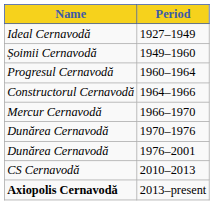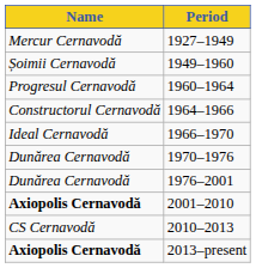 <table class="wikitable" style="text-align: left">
 <tr>
 <th style="background:#f6d21c;color:#3d5aa8;border:1px solid #3d5aa8">Name</th>
 <th style="background:#f6d21c;color:#3d5aa8;border:1px solid #3d5aa8">Period</th>
 </tr>
 <tr>
-<td align=left><em>Ideal Cernavodă</em></td>
+<td align=left><em>Mercur Cernavodă</em></td>
 <td>1927–1949</td>
 </tr>
 <tr>
 <td align=left><em>Șoimii Cernavodă</em></td>
 <td>1949–1960</td>
 </tr>
 <tr>
 <td align=left><em>Progresul Cernavodă</em></td>
 <td>1960–1964</td>
 </tr>
 <tr>
 <td align=left><em>Constructorul Cernavodă</em></td>
 <td>1964–1966</td>
 </tr>
 <tr>
-<td align=left><em>Mercur Cernavodă</em></td>
+<td align=left><em>Ideal Cernavodă</em></td>
 <td>1966–1970</td>
 </tr>
 <tr>
 <td align=left><em>Dunărea Cernavodă</em></td>
 <td>1970–1976</td>
 </tr>
 <tr>
 <td align=left><em>Dunărea Cernavodă</em></td>
 <td>1976–2001</td>
 </tr>
 <tr>
+<td align=left><strong>Axiopolis Cernavodă</strong></td>
+<td>2001–2010</td>
+</tr>
+<tr>
 <td align=left><em>CS Cernavodă</em></td>
 <td>2010–2013</td>
 </tr>
 <tr>
 <td align=left><strong>Axiopolis Cernavodă</strong></td>
 <td>2013–present</td>
 </tr>
 </table>
